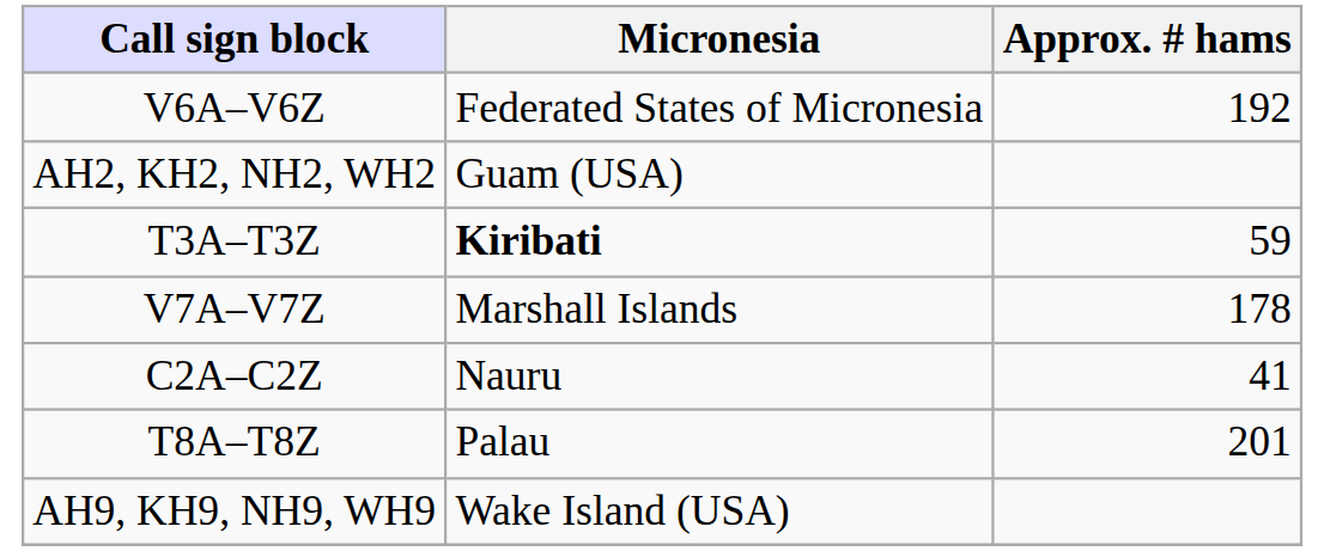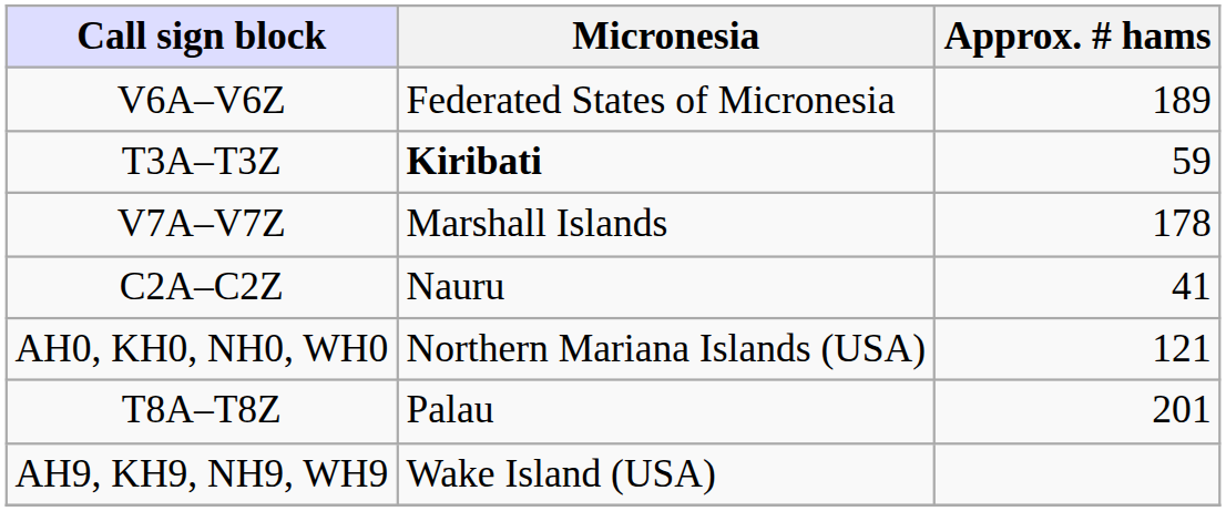 <table class=wikitable style="margin: 1em auto 1em auto;">
 <tr>
 <th style="background: #ddddff;">Call sign block</th>
 <th>Micronesia</th>
 <th>Approx. # hams</th>
 </tr>
 <tr>
 <td align="center">V6A–V6Z</td>
 <td>Federated States of Micronesia</td>
-<td align="right">192</td>
-</tr>
-<tr>
-<td align="center">AH2, KH2, NH2, WH2</td>
-<td>Guam (USA)</td>
-<td align="right"></td>
+<td align="right">189</td>
 </tr>
 <tr>
 <td align="center">T3A–T3Z</td>
 <td><strong>Kiribati</strong></td>
 <td align="right">59</td>
 </tr>
 <tr>
 <td align="center">V7A–V7Z</td>
 <td>Marshall Islands</td>
 <td align="right">178</td>
 </tr>
 <tr>
 <td align="center">C2A–C2Z</td>
 <td>Nauru</td>
 <td align="right">41</td>
 </tr>
 <tr>
+<td align="center">AH0, KH0, NH0, WH0</td>
+<td>Northern Mariana Islands (USA)</td>
+<td align="right">121</td>
+</tr>
+<tr>
 <td align="center">T8A–T8Z</td>
 <td>Palau</td>
 <td align="right">201</td>
 </tr>
 <tr>
 <td align="center">AH9, KH9, NH9, WH9</td>
 <td>Wake Island (USA)</td>
 <td align="right"></td>
 </tr>
 <tr>
 </tr>
 </table>
